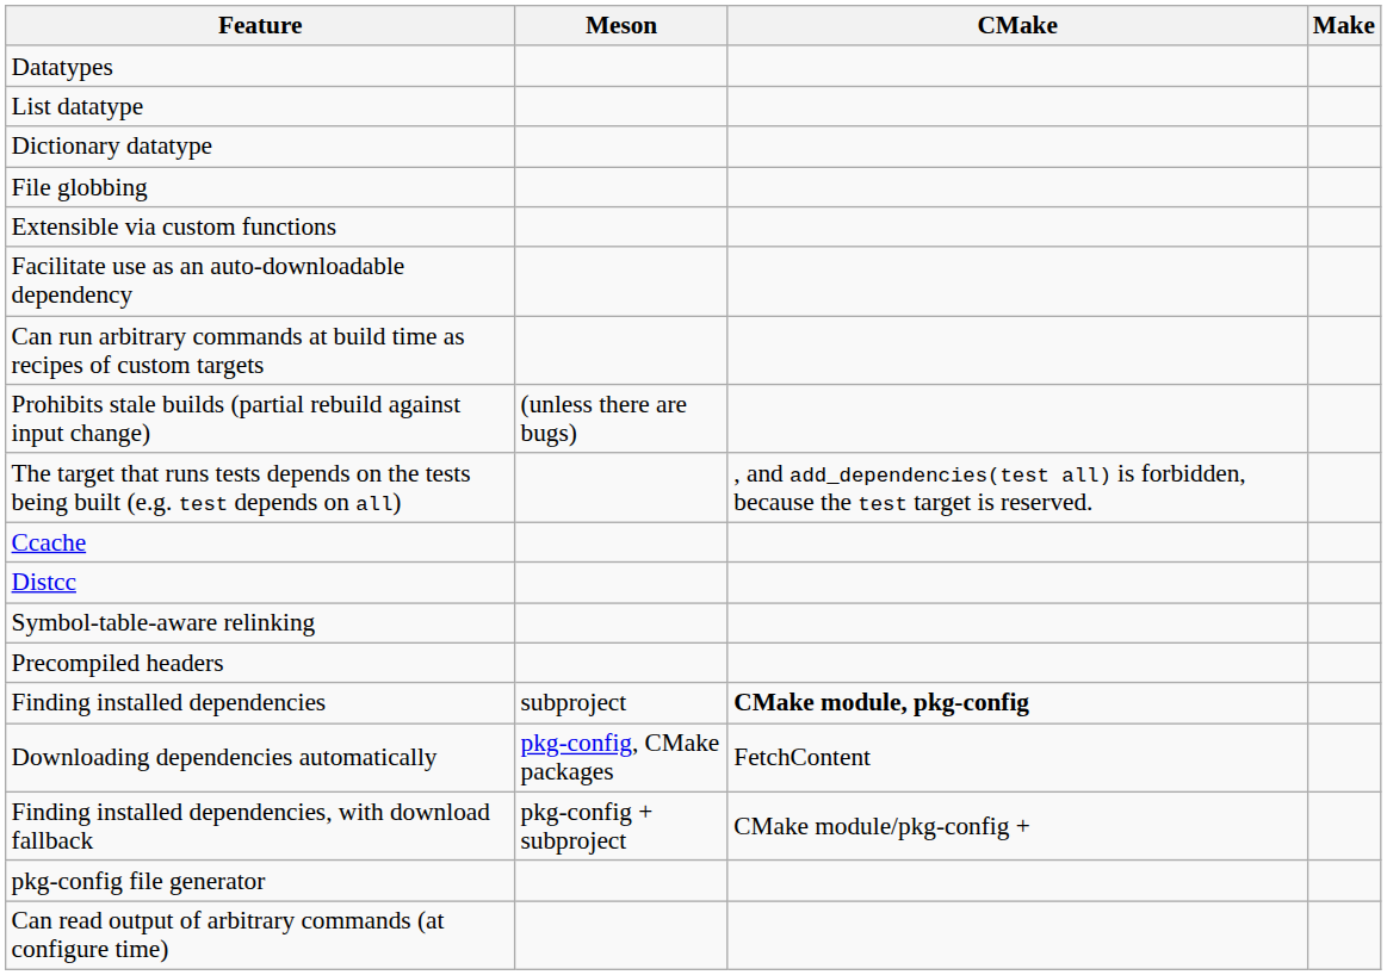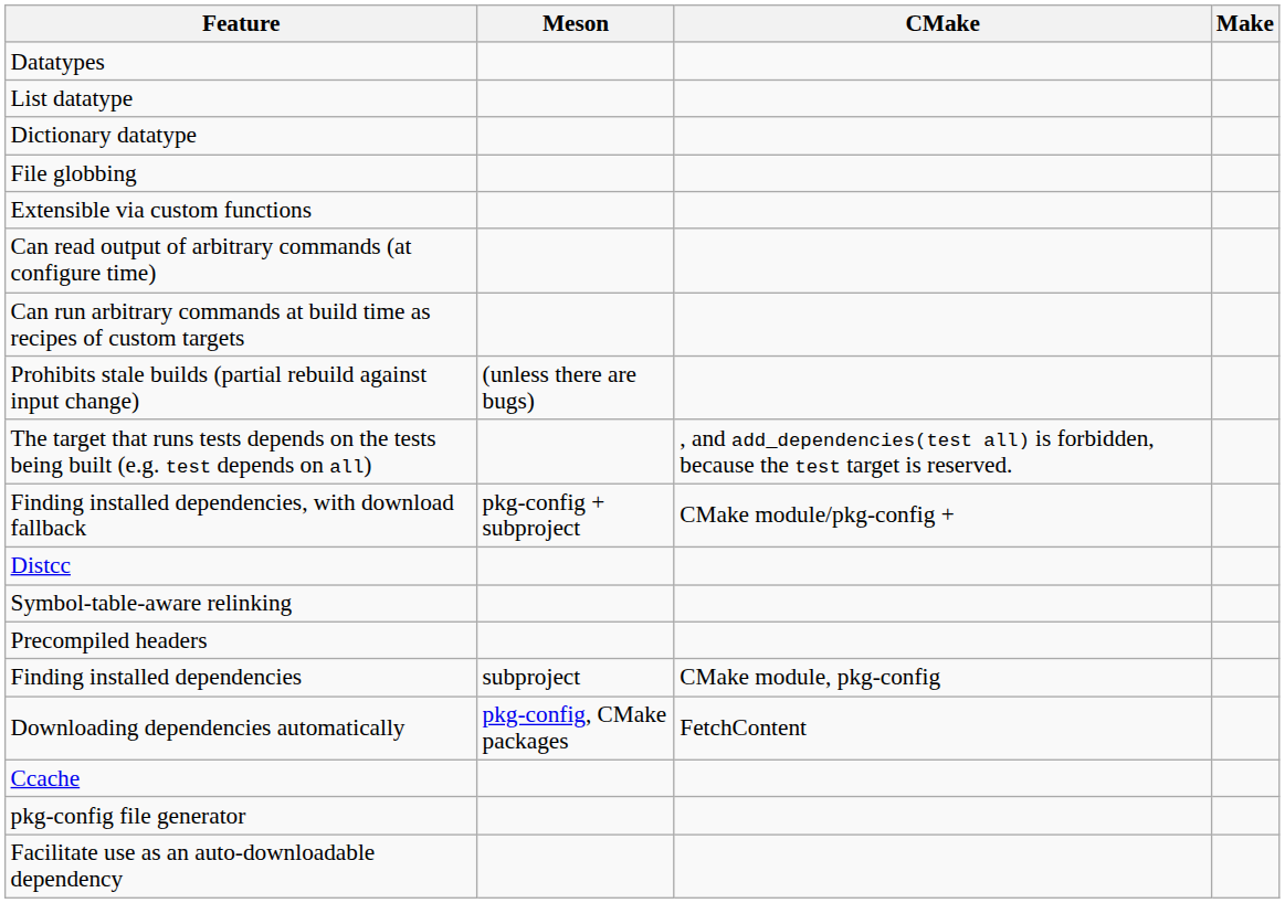 <table class="wikitable">
 <tr>
 <th>Feature</th>
 <th>Meson</th>
 <th>CMake</th>
 <th>Make</th>
 </tr>
 <tr>
 <td>Datatypes</td>
 <td></td>
 <td></td>
 <td></td>
 </tr>
 <tr>
 <td>List datatype</td>
 <td></td>
 <td></td>
 <td></td>
 </tr>
 <tr>
 <td>Dictionary datatype</td>
 <td></td>
 <td></td>
 <td></td>
 </tr>
 <tr>
 <td>File globbing</td>
 <td></td>
 <td></td>
 <td></td>
 </tr>
 <tr>
 <td>Extensible via custom functions</td>
 <td></td>
 <td></td>
 <td></td>
 </tr>
 <tr>
-<td>Facilitate use as an auto-downloadable dependency</td>
+<td>Can read output of arbitrary commands (at configure time)</td>
 <td></td>
 <td></td>
 <td></td>
 </tr>
 <tr>
 <td>Can run arbitrary commands at build time as recipes of custom targets</td>
 <td></td>
 <td></td>
 <td></td>
 </tr>
 <tr>
 <td>Prohibits stale builds (partial rebuild against input change)</td>
 <td> (unless there are bugs)</td>
 <td></td>
 <td></td>
 </tr>
 <tr>
 <td>The target that runs tests depends on the tests being built (e.g. <code>test</code> depends on <code>all</code>)</td>
 <td></td>
 <td>, and <code>add_dependencies(test all)</code> is forbidden, because the <code>test</code> target is reserved.</td>
 <td></td>
 </tr>
 <tr>
-<td><a href='#'>Ccache</a></td>
-<td></td>
-<td></td>
+<td>Finding installed dependencies, with download fallback</td>
+<td>pkg-config + subproject</td>
+<td>CMake module/pkg-config + </td>
 <td></td>
 </tr>
 <tr>
 <td><a href='#'>Distcc</a></td>
 <td></td>
 <td></td>
 <td></td>
 </tr>
 <tr>
 <td>Symbol-table-aware relinking</td>
 <td></td>
 <td></td>
 <td></td>
 </tr>
 <tr>
 <td>Precompiled headers</td>
 <td></td>
 <td></td>
 <td></td>
 </tr>
 <tr>
 <td>Finding installed dependencies</td>
 <td>subproject</td>
-<td><strong>CMake module, pkg-config</strong></td>
+<td>CMake module, pkg-config</td>
 <td></td>
 </tr>
 <tr>
 <td>Downloading dependencies automatically</td>
 <td><a href='#'>pkg-config</a>, CMake packages</td>
 <td>FetchContent</td>
 <td></td>
 </tr>
 <tr>
-<td>Finding installed dependencies, with download fallback</td>
-<td>pkg-config + subproject</td>
-<td>CMake module/pkg-config + </td>
+<td><a href='#'>Ccache</a></td>
+<td></td>
+<td></td>
 <td></td>
 </tr>
 <tr>
 <td>pkg-config file generator</td>
 <td></td>
 <td></td>
 <td></td>
 </tr>
 <tr>
-<td>Can read output of arbitrary commands (at configure time)</td>
+<td>Facilitate use as an auto-downloadable dependency</td>
 <td></td>
 <td></td>
 <td></td>
 </tr>
 </table>
